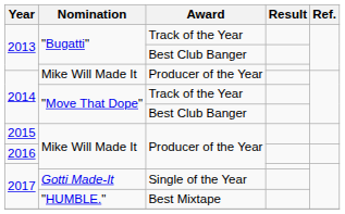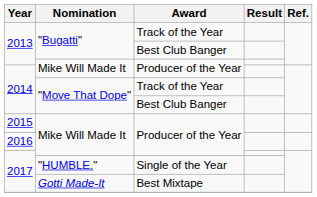 <table class="wikitable">
 <tr>
 <th>Year</th>
 <th>Nomination</th>
 <th>Award</th>
 <th>Result</th>
 <th>Ref.</th>
 </tr>
 <tr>
 <td rowspan="3"><a href='#'>2013</a></td>
 <td rowspan="2">"<a href='#'>Bugatti</a>"</td>
 <td>Track of the Year</td>
 <td></td>
 <td rowspan="3"><br></td>
 </tr>
 <tr>
 <td>Best Club Banger</td>
 <td></td>
 </tr>
 <tr>
 <td rowspan="2">Mike Will Made It</td>
 <td rowspan="2">Producer of the Year</td>
 <td></td>
 </tr>
 <tr>
 <td rowspan="3"><a href='#'>2014</a></td>
 <td></td>
 <td rowspan="3"></td>
 </tr>
 <tr>
 <td rowspan="2">"<a href='#'>Move That Dope</a>"</td>
 <td>Track of the Year</td>
 <td></td>
 </tr>
 <tr>
 <td>Best Club Banger</td>
 <td></td>
 </tr>
 <tr>
 <td><a href='#'>2015</a></td>
 <td rowspan="3">Mike Will Made It</td>
 <td rowspan="3">Producer of the Year</td>
 <td></td>
 <td></td>
 </tr>
 <tr>
 <td><a href='#'>2016</a></td>
 <td></td>
 <td></td>
 </tr>
 <tr>
 <td rowspan="3"><a href='#'>2017</a></td>
 <td></td>
 <td rowspan="3"></td>
 </tr>
 <tr>
-<td><em><a href='#'>Gotti Made-It</a></em></td>
+<td>"<a href='#'>HUMBLE.</a>"</td>
 <td>Single of the Year</td>
 <td></td>
 </tr>
 <tr>
-<td>"<a href='#'>HUMBLE.</a>"</td>
+<td><em><a href='#'>Gotti Made-It</a></em></td>
 <td>Best Mixtape</td>
 <td></td>
 </tr>
 <tr>
 </tr>
 </table>
